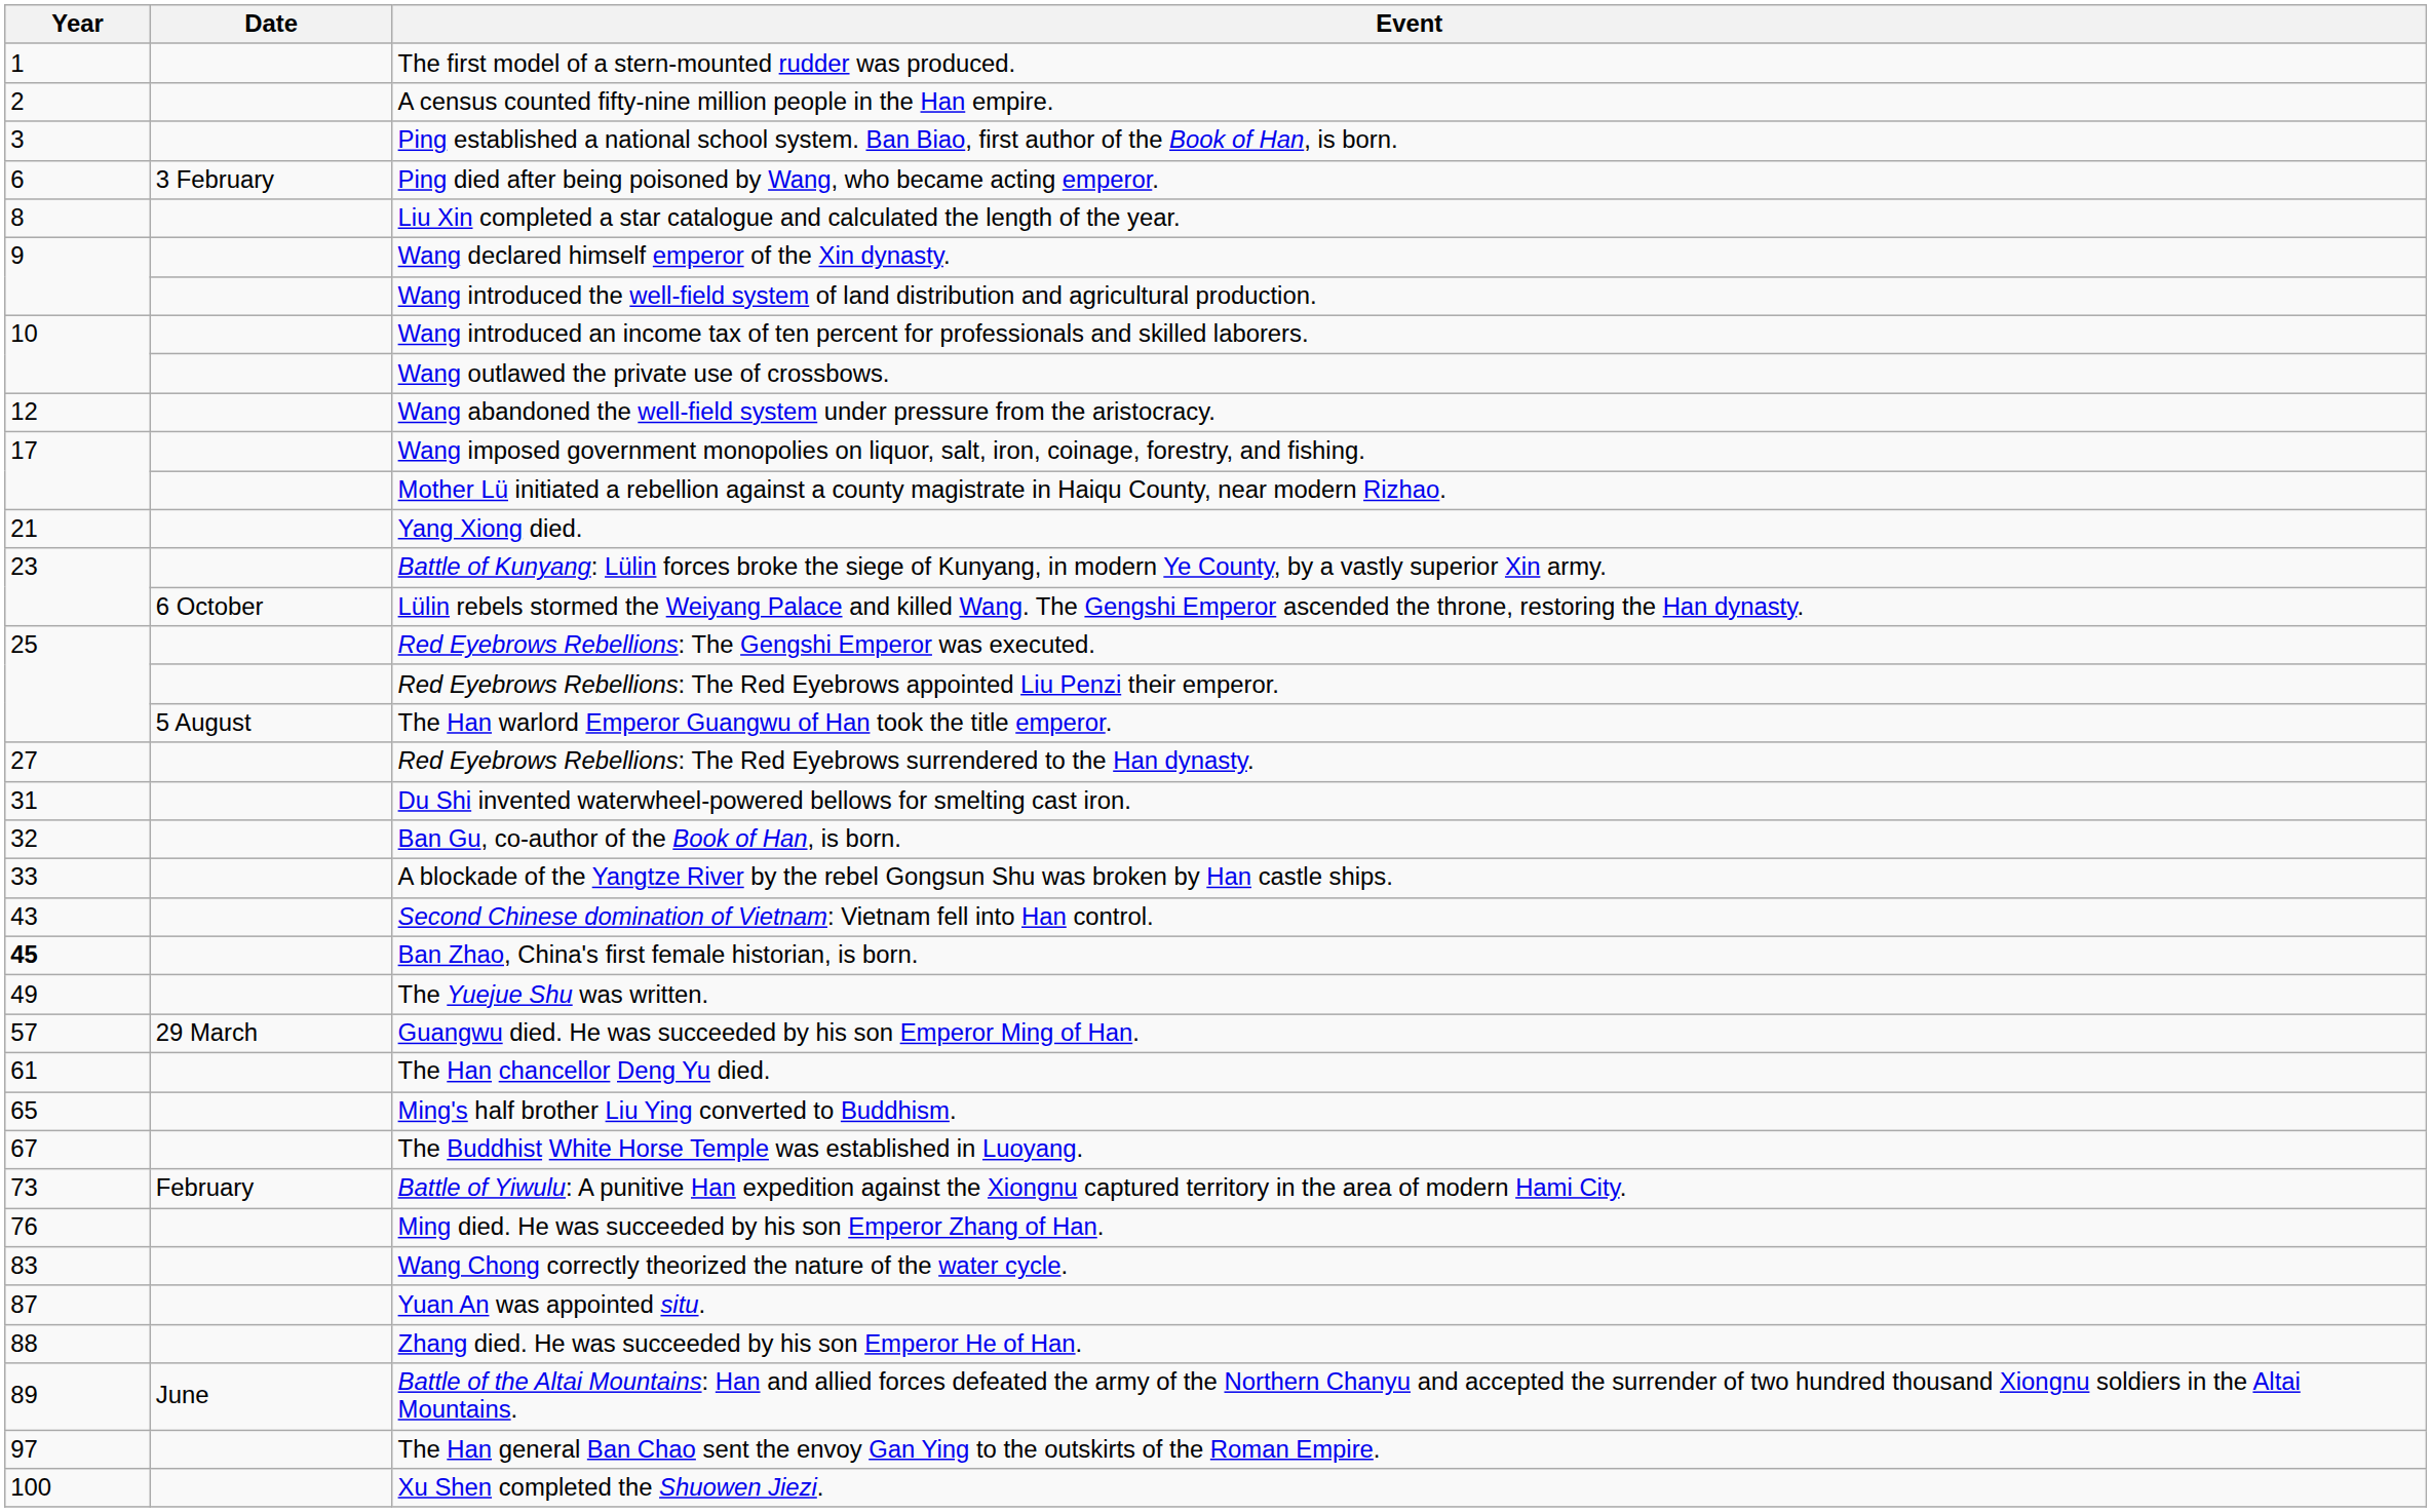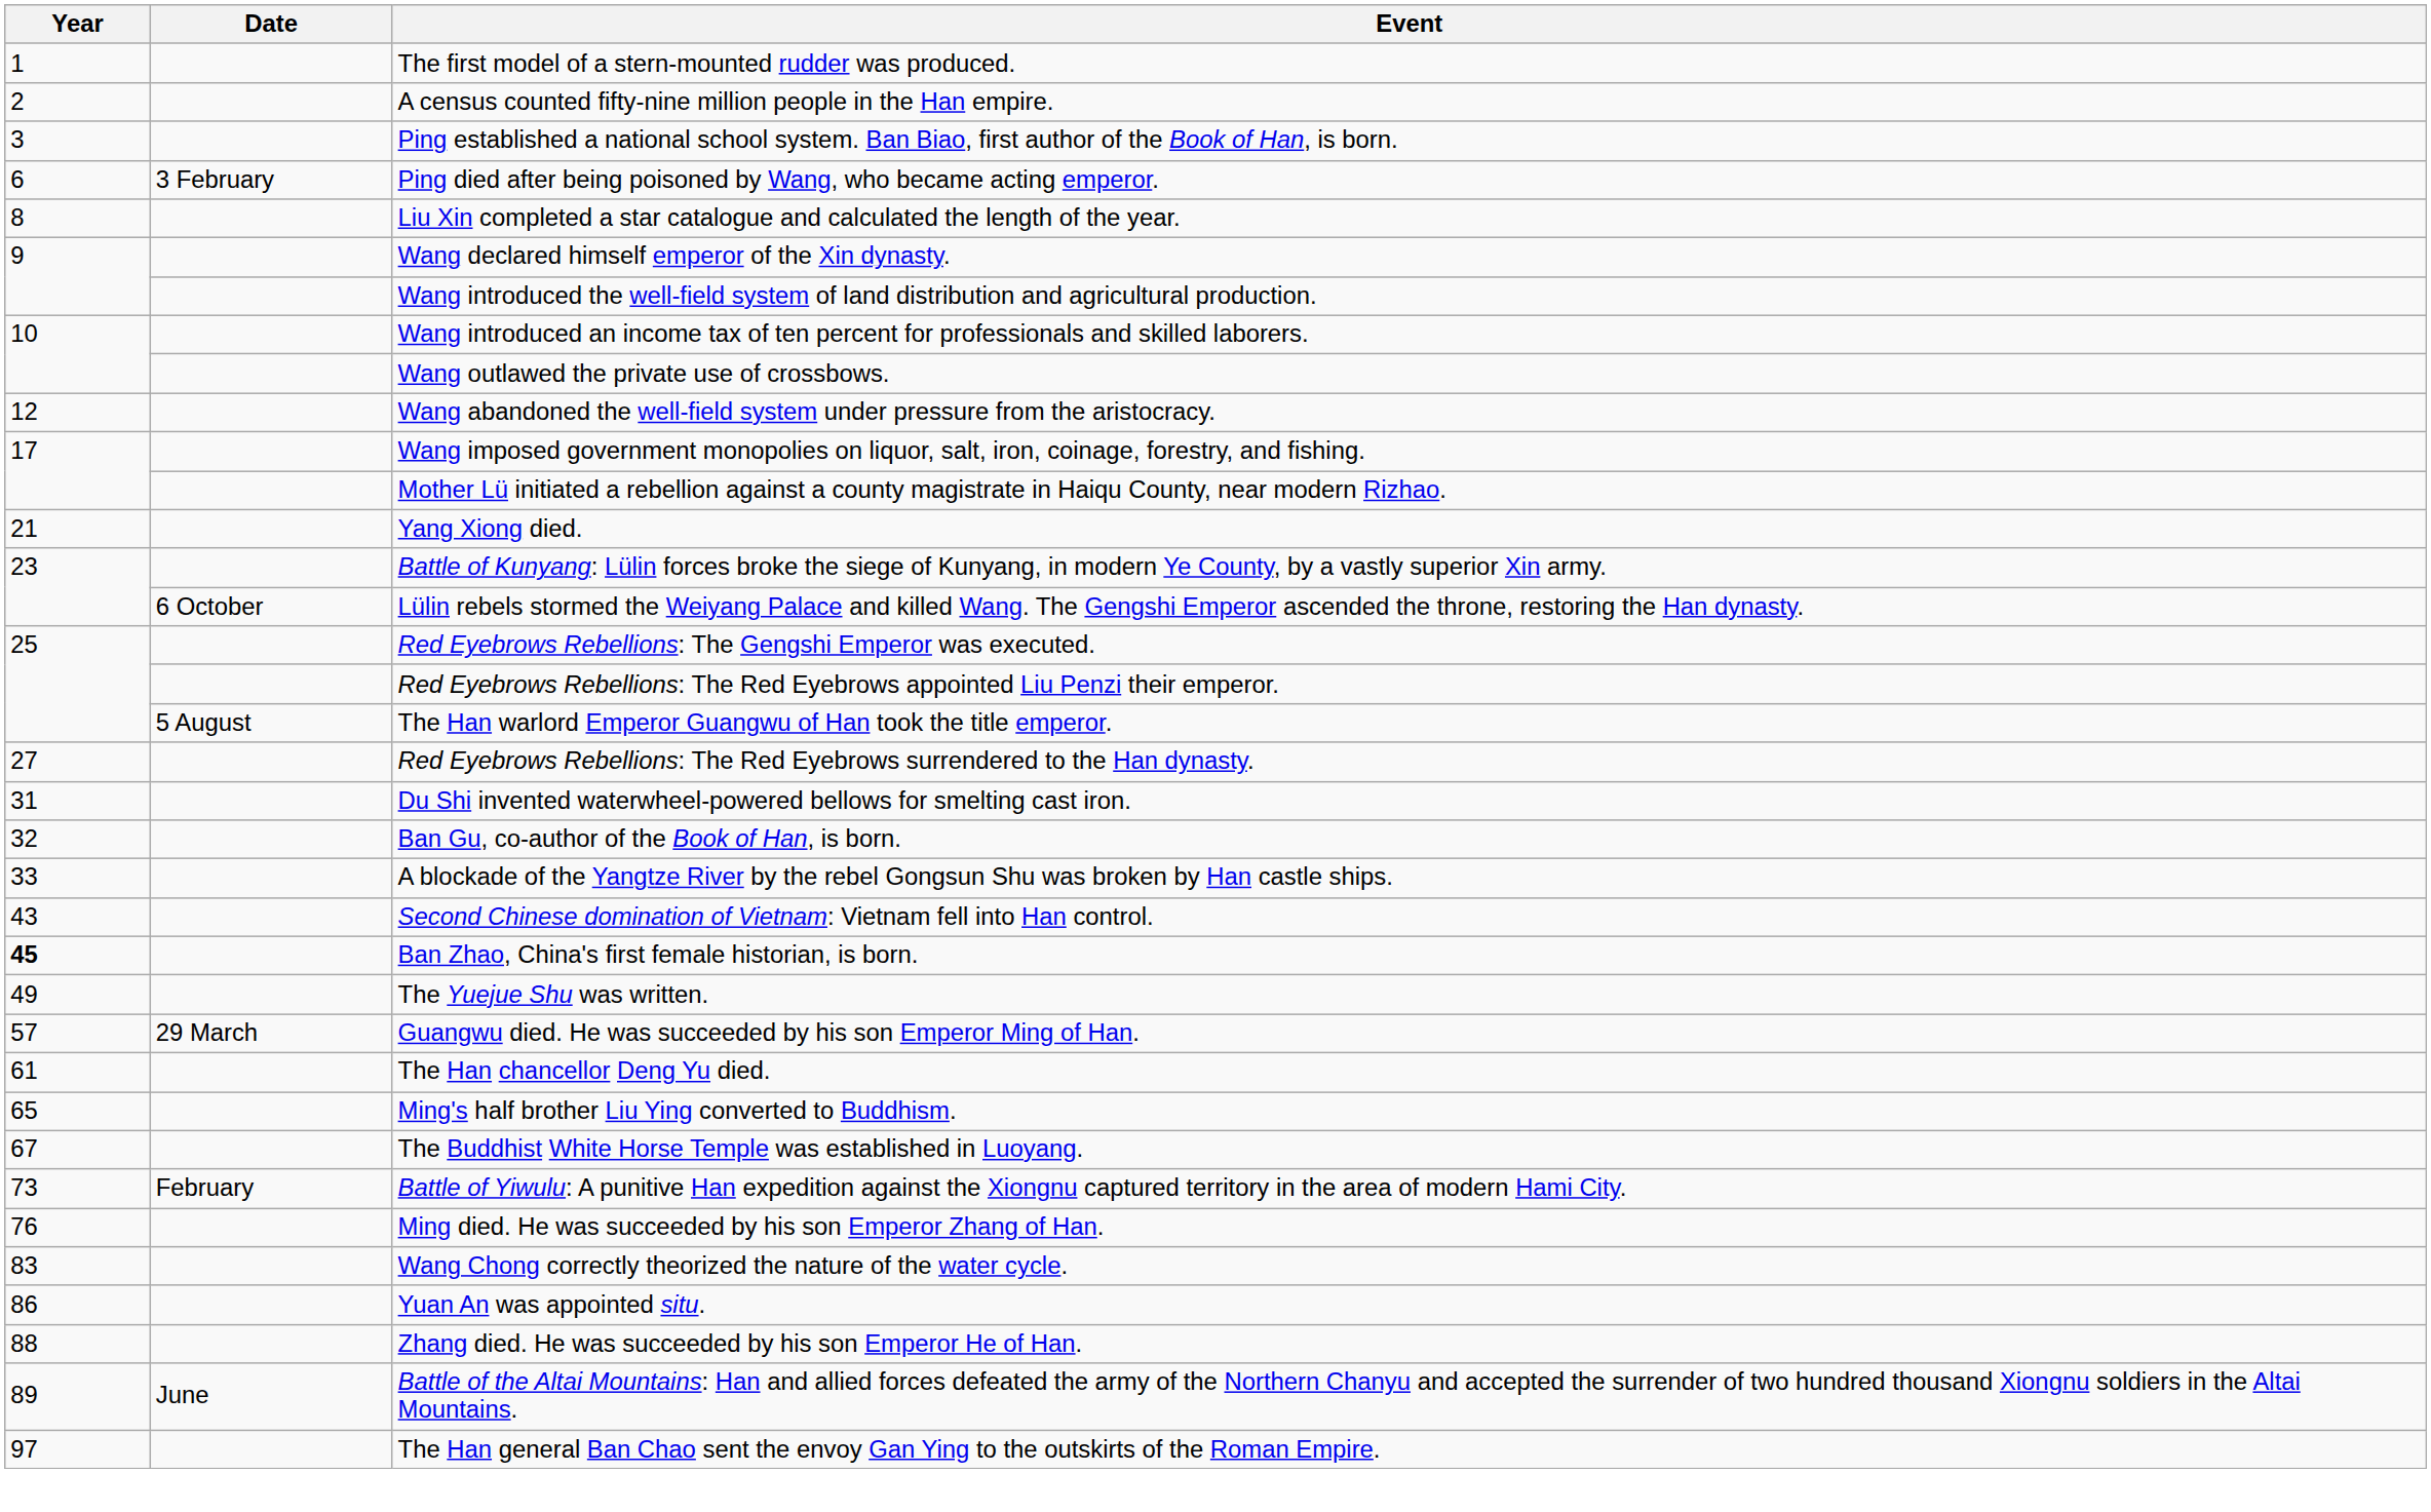 <table class="wikitable" width="100%">
 <tr>
 <th style="width:6%">Year</th>
 <th style="width:10%">Date</th>
 <th>Event</th>
 </tr>
 <tr>
 <td>1</td>
 <td></td>
 <td>The first model of a stern-mounted <a href='#'>rudder</a> was produced.</td>
 </tr>
 <tr>
 <td>2</td>
 <td></td>
 <td>A census counted fifty-nine million people in the <a href='#'>Han</a> empire.</td>
 </tr>
 <tr>
 <td>3</td>
 <td></td>
 <td><a href='#'>Ping</a> established a national school system. <a href='#'>Ban Biao</a>, first author of the <em><a href='#'>Book of Han</a></em>, is born.</td>
 </tr>
 <tr>
 <td>6</td>
 <td>3 February</td>
 <td><a href='#'>Ping</a> died after being poisoned by <a href='#'>Wang</a>, who became acting <a href='#'>emperor</a>.</td>
 </tr>
 <tr>
 <td>8</td>
 <td></td>
 <td><a href='#'>Liu Xin</a> completed a star catalogue and calculated the length of the year.</td>
 </tr>
 <tr>
 <td rowspan="2" valign="top">9</td>
 <td></td>
 <td><a href='#'>Wang</a> declared himself <a href='#'>emperor</a> of the <a href='#'>Xin dynasty</a>.</td>
 </tr>
 <tr>
 <td></td>
 <td><a href='#'>Wang</a> introduced the <a href='#'>well-field system</a> of land distribution and agricultural production.</td>
 </tr>
 <tr>
 <td rowspan="2" valign="top">10</td>
 <td></td>
 <td><a href='#'>Wang</a> introduced an income tax of ten percent for professionals and skilled laborers.</td>
 </tr>
 <tr>
 <td></td>
 <td><a href='#'>Wang</a> outlawed the private use of crossbows.</td>
 </tr>
 <tr>
 <td>12</td>
 <td></td>
 <td><a href='#'>Wang</a> abandoned the <a href='#'>well-field system</a> under pressure from the aristocracy.</td>
 </tr>
 <tr>
 <td rowspan="2" valign="top">17</td>
 <td></td>
 <td><a href='#'>Wang</a> imposed government monopolies on liquor, salt, iron, coinage, forestry, and fishing.</td>
 </tr>
 <tr>
 <td></td>
 <td><a href='#'>Mother Lü</a> initiated a rebellion against a county magistrate in Haiqu County, near modern <a href='#'>Rizhao</a>.</td>
 </tr>
 <tr>
 <td>21</td>
 <td></td>
 <td><a href='#'>Yang Xiong</a> died.</td>
 </tr>
 <tr>
 <td rowspan="2" valign="top">23</td>
 <td></td>
 <td><em><a href='#'>Battle of Kunyang</a></em>: <a href='#'>Lülin</a> forces broke the siege of Kunyang, in modern <a href='#'>Ye County</a>, by a vastly superior <a href='#'>Xin</a> army.</td>
 </tr>
 <tr>
 <td>6 October</td>
 <td><a href='#'>Lülin</a> rebels stormed the <a href='#'>Weiyang Palace</a> and killed <a href='#'>Wang</a>.  The <a href='#'>Gengshi Emperor</a> ascended the throne, restoring the <a href='#'>Han dynasty</a>.</td>
 </tr>
 <tr>
 <td rowspan="3" valign="top">25</td>
 <td></td>
 <td><em><a href='#'>Red Eyebrows Rebellions</a></em>: The <a href='#'>Gengshi Emperor</a> was executed.</td>
 </tr>
 <tr>
 <td></td>
 <td><em>Red Eyebrows Rebellions</em>: The Red Eyebrows appointed <a href='#'>Liu Penzi</a> their emperor.</td>
 </tr>
 <tr>
 <td>5 August</td>
 <td>The <a href='#'>Han</a> warlord <a href='#'>Emperor Guangwu of Han</a> took the title <a href='#'>emperor</a>.</td>
 </tr>
 <tr>
 <td>27</td>
 <td></td>
 <td><em>Red Eyebrows Rebellions</em>: The Red Eyebrows surrendered to the <a href='#'>Han dynasty</a>.</td>
 </tr>
 <tr>
 <td>31</td>
 <td></td>
 <td><a href='#'>Du Shi</a> invented waterwheel-powered bellows for smelting cast iron.</td>
 </tr>
 <tr>
 <td>32</td>
 <td></td>
 <td><a href='#'>Ban Gu</a>, co-author of the <em><a href='#'>Book of Han</a></em>, is born.</td>
 </tr>
 <tr>
 <td>33</td>
 <td></td>
 <td>A blockade of the <a href='#'>Yangtze River</a> by the rebel Gongsun Shu was broken by <a href='#'>Han</a> castle ships.</td>
 </tr>
 <tr>
 <td>43</td>
 <td></td>
 <td><em><a href='#'>Second Chinese domination of Vietnam</a></em>: Vietnam fell into <a href='#'>Han</a> control.</td>
 </tr>
 <tr>
 <td><strong>45</strong></td>
 <td></td>
 <td><a href='#'>Ban Zhao</a>, China's first female historian, is born.</td>
 </tr>
 <tr>
 <td>49</td>
 <td></td>
 <td>The <em><a href='#'>Yuejue Shu</a></em> was written.</td>
 </tr>
 <tr>
 <td>57</td>
 <td>29 March</td>
 <td><a href='#'>Guangwu</a> died.  He was succeeded by his son <a href='#'>Emperor Ming of Han</a>.</td>
 </tr>
 <tr>
 <td>61</td>
 <td></td>
 <td>The <a href='#'>Han</a> <a href='#'>chancellor</a> <a href='#'>Deng Yu</a> died.</td>
 </tr>
 <tr>
 <td>65</td>
 <td></td>
 <td><a href='#'>Ming's</a> half brother <a href='#'>Liu Ying</a> converted to <a href='#'>Buddhism</a>.</td>
 </tr>
 <tr>
 <td>67</td>
 <td></td>
 <td>The <a href='#'>Buddhist</a> <a href='#'>White Horse Temple</a> was established in <a href='#'>Luoyang</a>.</td>
 </tr>
 <tr>
 <td>73</td>
 <td>February</td>
 <td><em><a href='#'>Battle of Yiwulu</a></em>: A punitive <a href='#'>Han</a> expedition against the <a href='#'>Xiongnu</a> captured territory in the area of modern <a href='#'>Hami City</a>.</td>
 </tr>
 <tr>
 <td>76</td>
 <td></td>
 <td><a href='#'>Ming</a> died.  He was succeeded by his son <a href='#'>Emperor Zhang of Han</a>.</td>
 </tr>
 <tr>
 <td>83</td>
 <td></td>
 <td><a href='#'>Wang Chong</a> correctly theorized the nature of the <a href='#'>water cycle</a>.</td>
 </tr>
 <tr>
-<td>87</td>
+<td>86</td>
 <td></td>
 <td><a href='#'>Yuan An</a> was appointed <em><a href='#'>situ</a></em>.</td>
 </tr>
 <tr>
 <td>88</td>
 <td></td>
 <td><a href='#'>Zhang</a> died.  He was succeeded by his son <a href='#'>Emperor He of Han</a>.</td>
 </tr>
 <tr>
 <td>89</td>
 <td>June</td>
 <td><em><a href='#'>Battle of the Altai Mountains</a></em>: <a href='#'>Han</a> and allied forces defeated the army of the <a href='#'>Northern Chanyu</a> and accepted the surrender of two hundred thousand <a href='#'>Xiongnu</a> soldiers in the <a href='#'>Altai Mountains</a>.</td>
 </tr>
 <tr>
 <td>97</td>
 <td></td>
 <td>The <a href='#'>Han</a> general <a href='#'>Ban Chao</a> sent the envoy <a href='#'>Gan Ying</a> to the outskirts of the <a href='#'>Roman Empire</a>.</td>
 </tr>
-<tr>
-<td>100</td>
-<td></td>
-<td><a href='#'>Xu Shen</a> completed the <em><a href='#'>Shuowen Jiezi</a></em>.</td>
-</tr>
 </table>
